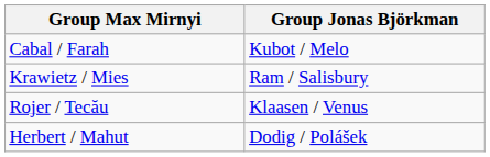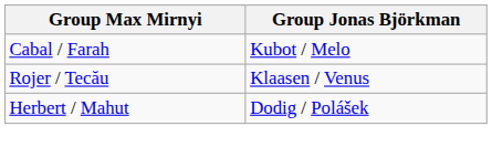 <table class="wikitable">
 <tr>
 <th width=200>Group Max Mirnyi</th>
 <th width=200>Group Jonas Björkman</th>
 </tr>
 <tr>
 <td> <a href='#'>Cabal</a> /  <a href='#'>Farah</a></td>
 <td> <a href='#'>Kubot</a> /  <a href='#'>Melo</a></td>
 </tr>
 <tr>
-<td> <a href='#'>Krawietz</a> /  <a href='#'>Mies</a></td>
-<td> <a href='#'>Ram</a> /  <a href='#'>Salisbury</a></td>
-</tr>
-<tr>
 <td> <a href='#'>Rojer</a> /  <a href='#'>Tecău</a></td>
 <td> <a href='#'>Klaasen</a> /  <a href='#'>Venus</a></td>
 </tr>
 <tr>
 <td> <a href='#'>Herbert</a> /  <a href='#'>Mahut</a></td>
 <td> <a href='#'>Dodig</a> /  <a href='#'>Polášek</a></td>
 </tr>
 </table>
